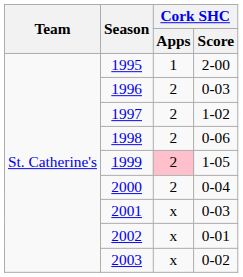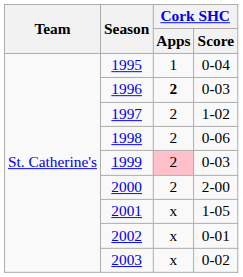 <table class="wikitable" style="text-align:center">
 <tr>
 <th rowspan="2">Team</th>
 <th rowspan="2">Season</th>
 <th colspan="2"><a href='#'>Cork SHC</a></th>
 </tr>
 <tr>
 <th>Apps</th>
 <th>Score</th>
 </tr>
 <tr>
 <td rowspan="20"><a href='#'>St. Catherine's</a></td>
 <td><a href='#'>1995</a></td>
 <td>1</td>
-<td>2-00</td>
+<td>0-04</td>
 </tr>
 <tr>
 <td><a href='#'>1996</a></td>
-<td>2</td>
+<td><strong>2</strong></td>
 <td>0-03</td>
 </tr>
 <tr>
 <td><a href='#'>1997</a></td>
 <td>2</td>
 <td>1-02</td>
 </tr>
 <tr>
 <td><a href='#'>1998</a></td>
 <td>2</td>
 <td>0-06</td>
 </tr>
 <tr>
 <td><a href='#'>1999</a></td>
 <td style="background: pink;">2</td>
-<td>1-05</td>
+<td>0-03</td>
 </tr>
 <tr>
 <td><a href='#'>2000</a></td>
 <td>2</td>
-<td>0-04</td>
+<td>2-00</td>
 </tr>
 <tr>
 <td><a href='#'>2001</a></td>
 <td>x</td>
-<td>0-03</td>
+<td>1-05</td>
 </tr>
 <tr>
 <td><a href='#'>2002</a></td>
 <td>x</td>
 <td>0-01</td>
 </tr>
 <tr>
 <td><a href='#'>2003</a></td>
 <td>x</td>
 <td>0-02</td>
 </tr>
 </table>
